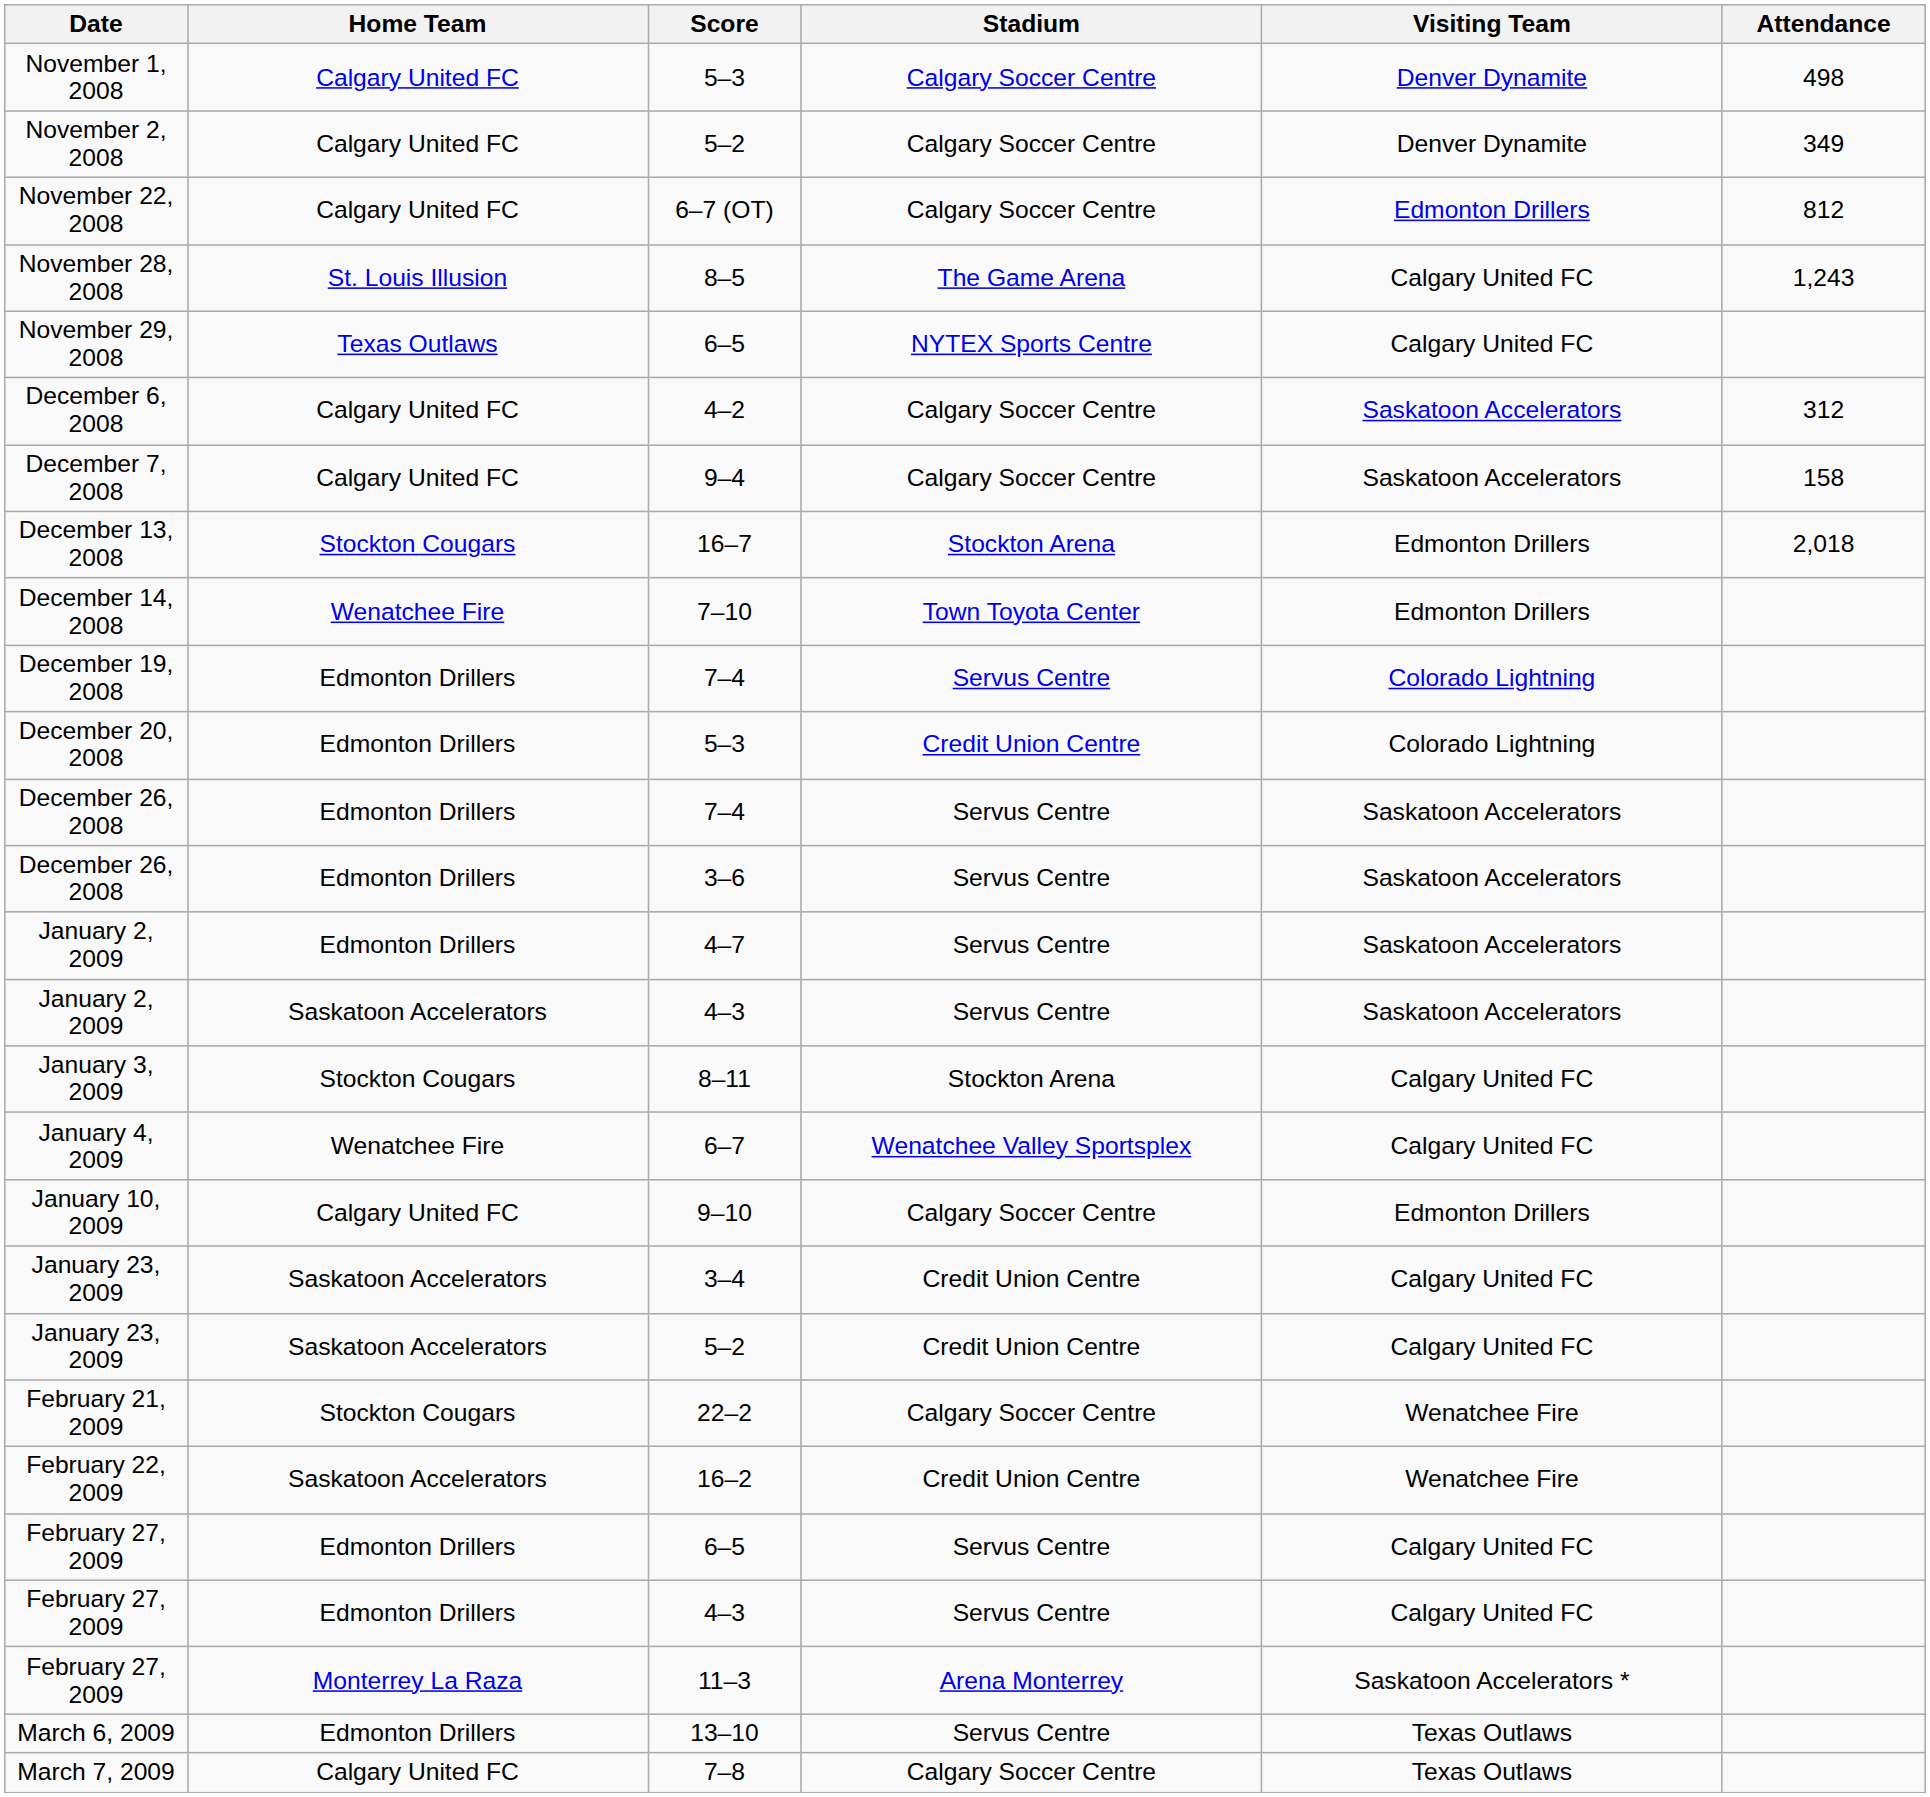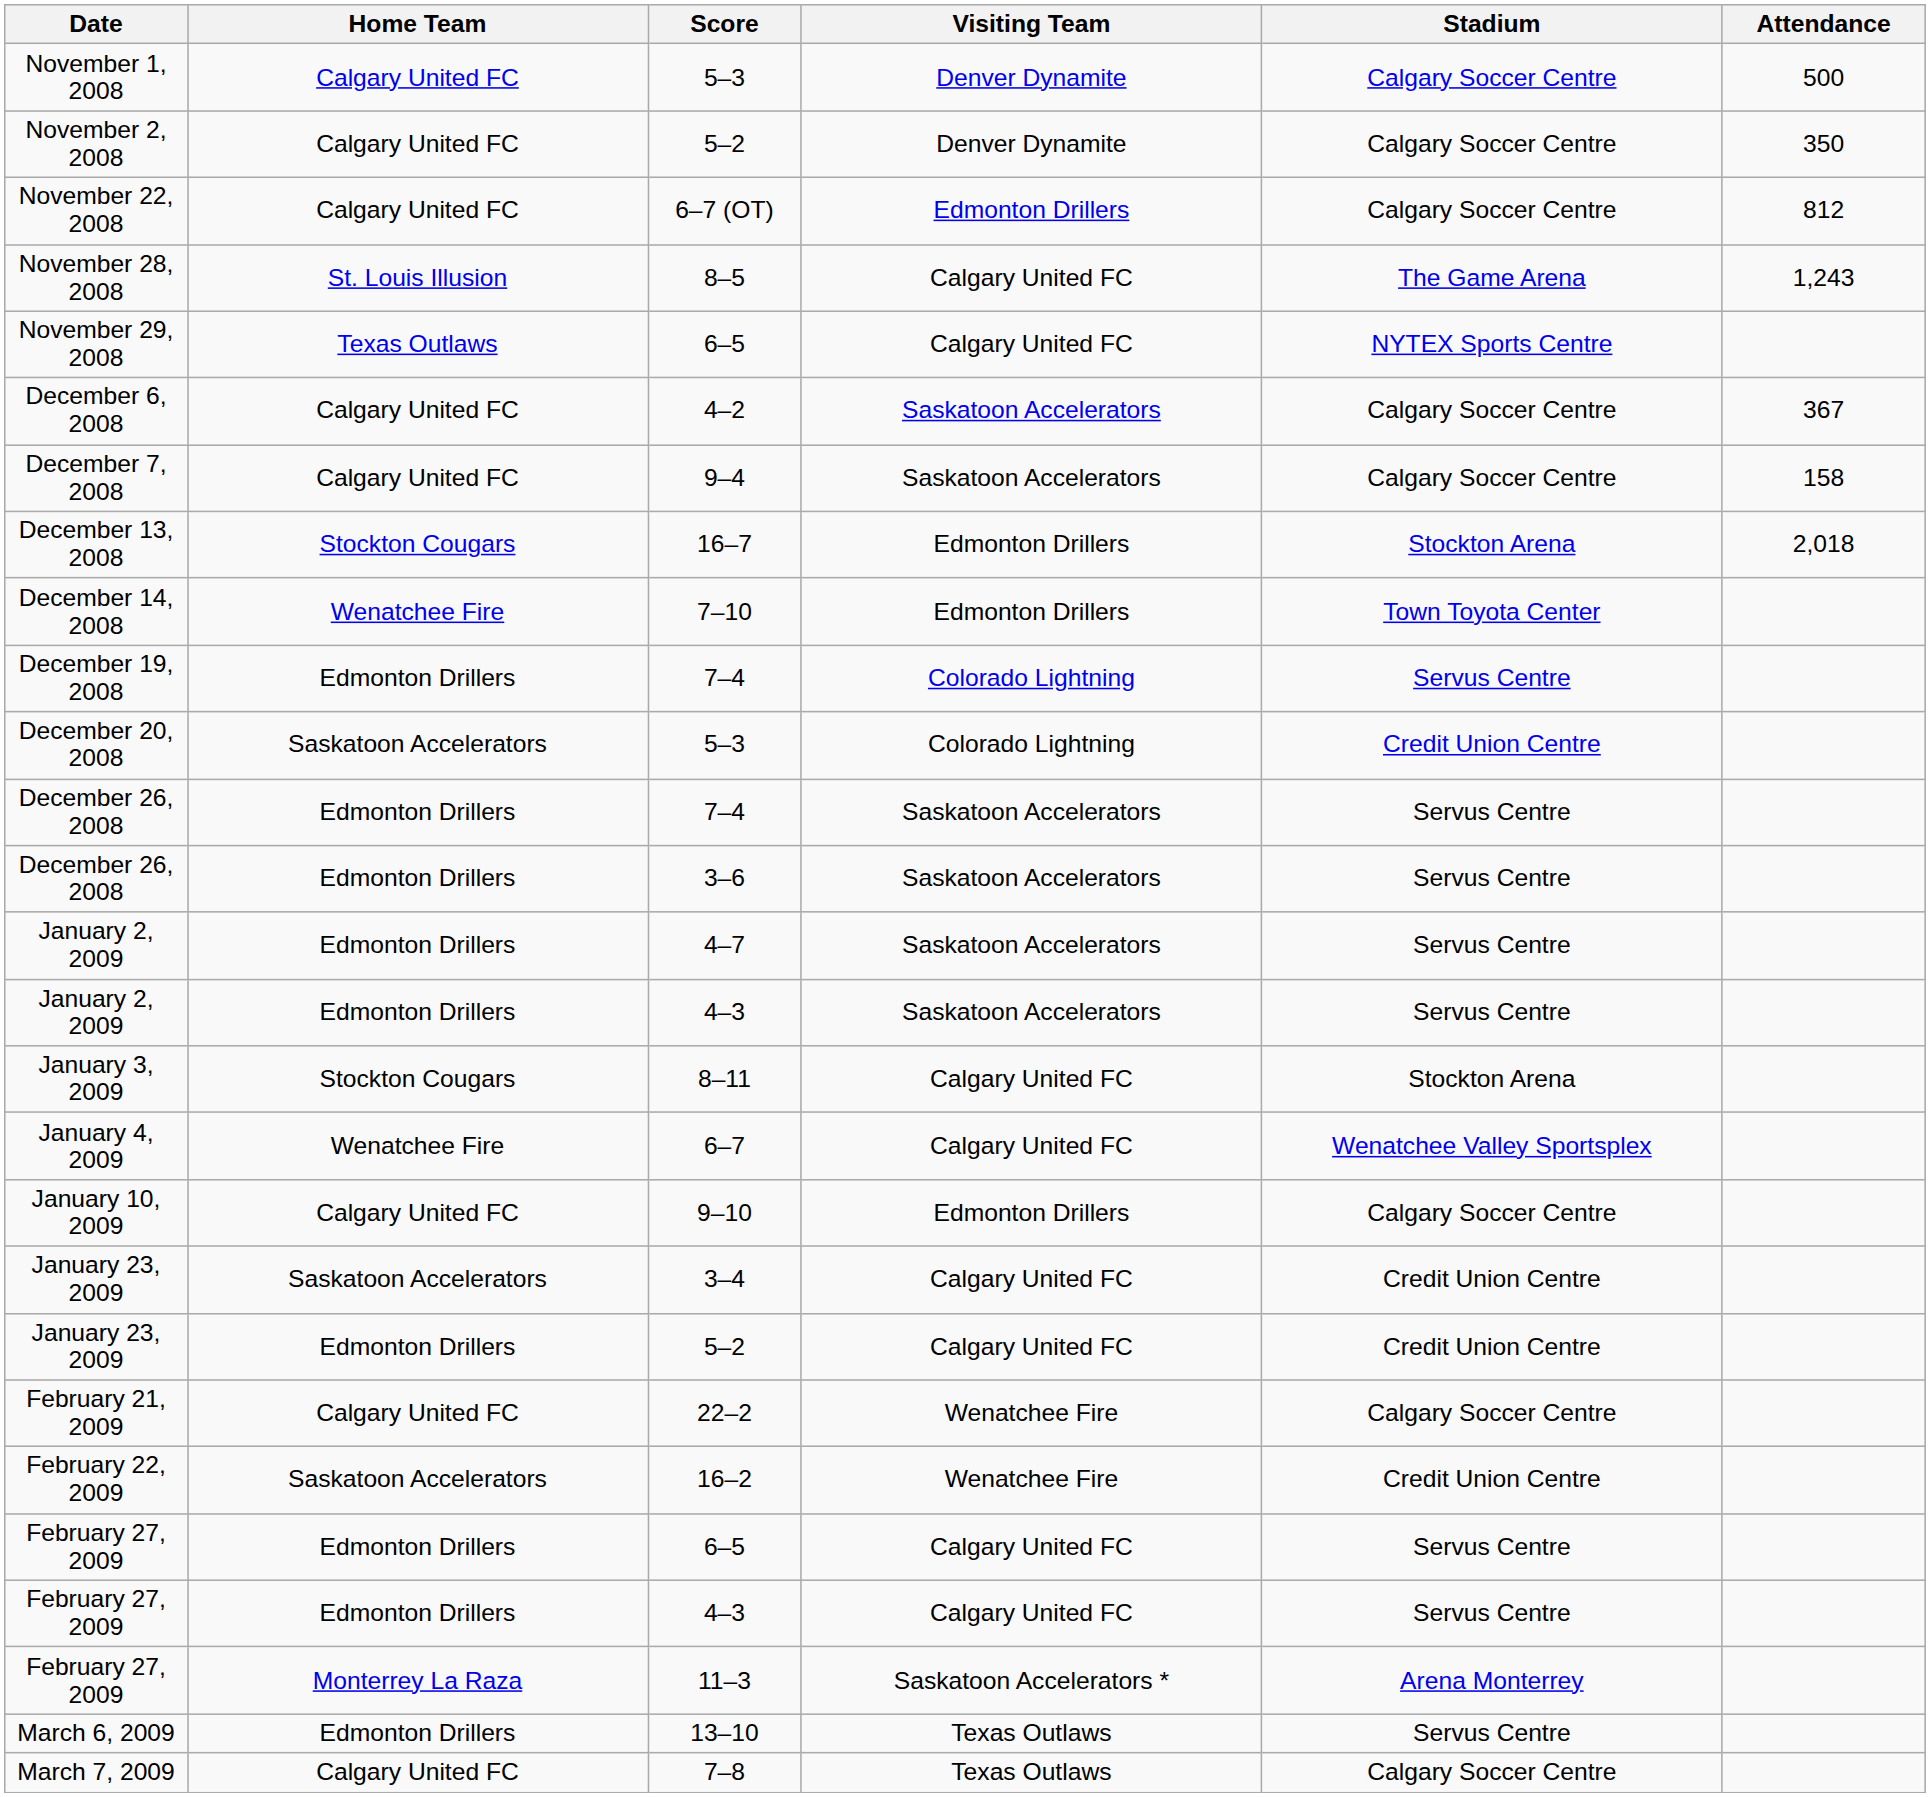 <table class="wikitable" style="text-align:center;">
 <tr>
 <th bgcolor="#DDDDFF" width="5%">Date</th>
 <th bgcolor="#DDDDFF" width="15%">Home Team</th>
 <th bgcolor="#DDDDFF" width="5%">Score</th>
+<th bgcolor="#DDDDFF" width="15%">Visiting Team</th>
 <th bgcolor="#DDDDFF" width="15%">Stadium</th>
-<th bgcolor="#DDDDFF" width="15%">Visiting Team</th>
 <th bgcolor="#DDDDFF" width="5%">Attendance</th>
 </tr>
 <tr>
 <td>November 1, 2008</td>
 <td><a href='#'>Calgary United FC</a></td>
 <td>5–3</td>
+<td><a href='#'>Denver Dynamite</a></td>
 <td><a href='#'>Calgary Soccer Centre</a></td>
-<td><a href='#'>Denver Dynamite</a></td>
-<td>498</td>
+<td>500</td>
 </tr>
 <tr>
 <td>November 2, 2008</td>
 <td>Calgary United FC</td>
 <td>5–2</td>
+<td>Denver Dynamite</td>
 <td>Calgary Soccer Centre</td>
-<td>Denver Dynamite</td>
-<td>349</td>
+<td>350</td>
 </tr>
 <tr>
 <td>November 22, 2008</td>
 <td>Calgary United FC</td>
 <td>6–7 (OT)</td>
+<td><a href='#'>Edmonton Drillers</a></td>
 <td>Calgary Soccer Centre</td>
-<td><a href='#'>Edmonton Drillers</a></td>
 <td>812</td>
 </tr>
 <tr>
 <td>November 28, 2008</td>
 <td><a href='#'>St. Louis Illusion</a></td>
 <td>8–5</td>
+<td>Calgary United FC</td>
 <td><a href='#'>The Game Arena</a></td>
-<td>Calgary United FC</td>
 <td>1,243</td>
 </tr>
 <tr>
 <td>November 29, 2008</td>
 <td><a href='#'>Texas Outlaws</a></td>
 <td>6–5</td>
+<td>Calgary United FC</td>
 <td><a href='#'>NYTEX Sports Centre</a></td>
-<td>Calgary United FC</td>
 <td></td>
 </tr>
 <tr>
 <td>December 6, 2008</td>
 <td>Calgary United FC</td>
 <td>4–2</td>
+<td><a href='#'>Saskatoon Accelerators</a></td>
 <td>Calgary Soccer Centre</td>
-<td><a href='#'>Saskatoon Accelerators</a></td>
-<td>312</td>
+<td>367</td>
 </tr>
 <tr>
 <td>December 7, 2008</td>
 <td>Calgary United FC</td>
 <td>9–4</td>
+<td>Saskatoon Accelerators</td>
 <td>Calgary Soccer Centre</td>
-<td>Saskatoon Accelerators</td>
 <td>158</td>
 </tr>
 <tr>
 <td>December 13, 2008</td>
 <td><a href='#'>Stockton Cougars</a></td>
 <td>16–7</td>
+<td>Edmonton Drillers</td>
 <td><a href='#'>Stockton Arena</a></td>
-<td>Edmonton Drillers</td>
 <td>2,018</td>
 </tr>
 <tr>
 <td>December 14, 2008</td>
 <td><a href='#'>Wenatchee Fire</a></td>
 <td>7–10</td>
+<td>Edmonton Drillers</td>
 <td><a href='#'>Town Toyota Center</a></td>
-<td>Edmonton Drillers</td>
 <td></td>
 </tr>
 <tr>
 <td>December 19, 2008</td>
 <td>Edmonton Drillers</td>
 <td>7–4</td>
+<td><a href='#'>Colorado Lightning</a></td>
 <td><a href='#'>Servus Centre</a></td>
-<td><a href='#'>Colorado Lightning</a></td>
 <td></td>
 </tr>
 <tr>
 <td>December 20, 2008</td>
-<td>Edmonton Drillers</td>
+<td>Saskatoon Accelerators</td>
 <td>5–3</td>
+<td>Colorado Lightning</td>
 <td><a href='#'>Credit Union Centre</a></td>
-<td>Colorado Lightning</td>
 <td></td>
 </tr>
 <tr>
 <td>December 26, 2008</td>
 <td>Edmonton Drillers</td>
 <td>7–4</td>
+<td>Saskatoon Accelerators</td>
 <td>Servus Centre</td>
-<td>Saskatoon Accelerators</td>
 <td></td>
 </tr>
 <tr>
 <td>December 26, 2008</td>
 <td>Edmonton Drillers</td>
 <td>3–6</td>
+<td>Saskatoon Accelerators</td>
 <td>Servus Centre</td>
-<td>Saskatoon Accelerators</td>
 <td></td>
 </tr>
 <tr>
 <td>January 2, 2009</td>
 <td>Edmonton Drillers</td>
 <td>4–7</td>
+<td>Saskatoon Accelerators</td>
 <td>Servus Centre</td>
-<td>Saskatoon Accelerators</td>
 <td></td>
 </tr>
 <tr>
 <td>January 2, 2009</td>
+<td>Edmonton Drillers</td>
+<td>4–3</td>
 <td>Saskatoon Accelerators</td>
-<td>4–3</td>
 <td>Servus Centre</td>
-<td>Saskatoon Accelerators</td>
 <td></td>
 </tr>
 <tr>
 <td>January 3, 2009</td>
 <td>Stockton Cougars</td>
 <td>8–11</td>
+<td>Calgary United FC</td>
 <td>Stockton Arena</td>
-<td>Calgary United FC</td>
 <td></td>
 </tr>
 <tr>
 <td>January 4, 2009</td>
 <td>Wenatchee Fire</td>
 <td>6–7</td>
+<td>Calgary United FC</td>
 <td><a href='#'>Wenatchee Valley Sportsplex</a></td>
-<td>Calgary United FC</td>
 <td></td>
 </tr>
 <tr>
 <td>January 10, 2009</td>
 <td>Calgary United FC</td>
 <td>9–10</td>
+<td>Edmonton Drillers</td>
 <td>Calgary Soccer Centre</td>
-<td>Edmonton Drillers</td>
 <td></td>
 </tr>
 <tr>
 <td>January 23, 2009</td>
 <td>Saskatoon Accelerators</td>
 <td>3–4</td>
+<td>Calgary United FC</td>
 <td>Credit Union Centre</td>
-<td>Calgary United FC</td>
 <td></td>
 </tr>
 <tr>
 <td>January 23, 2009</td>
-<td>Saskatoon Accelerators</td>
+<td>Edmonton Drillers</td>
 <td>5–2</td>
+<td>Calgary United FC</td>
 <td>Credit Union Centre</td>
-<td>Calgary United FC</td>
 <td></td>
 </tr>
 <tr>
 <td>February 21, 2009</td>
-<td>Stockton Cougars</td>
+<td>Calgary United FC</td>
 <td>22–2</td>
+<td>Wenatchee Fire</td>
 <td>Calgary Soccer Centre</td>
-<td>Wenatchee Fire</td>
 <td></td>
 </tr>
 <tr>
 <td>February 22, 2009</td>
 <td>Saskatoon Accelerators</td>
 <td>16–2</td>
+<td>Wenatchee Fire</td>
 <td>Credit Union Centre</td>
-<td>Wenatchee Fire</td>
 <td></td>
 </tr>
 <tr>
 <td>February 27, 2009</td>
 <td>Edmonton Drillers</td>
 <td>6–5</td>
+<td>Calgary United FC</td>
 <td>Servus Centre</td>
-<td>Calgary United FC</td>
 <td></td>
 </tr>
 <tr>
 <td>February 27, 2009</td>
 <td>Edmonton Drillers</td>
 <td>4–3</td>
+<td>Calgary United FC</td>
 <td>Servus Centre</td>
-<td>Calgary United FC</td>
 <td></td>
 </tr>
 <tr>
 <td>February 27, 2009</td>
 <td><a href='#'>Monterrey La Raza</a></td>
 <td>11–3</td>
+<td>Saskatoon Accelerators *</td>
 <td><a href='#'>Arena Monterrey</a></td>
-<td>Saskatoon Accelerators *</td>
 <td></td>
 </tr>
 <tr>
 <td>March 6, 2009</td>
 <td>Edmonton Drillers</td>
 <td>13–10</td>
+<td>Texas Outlaws</td>
 <td>Servus Centre</td>
-<td>Texas Outlaws</td>
 <td></td>
 </tr>
 <tr>
 <td>March 7, 2009</td>
 <td>Calgary United FC</td>
 <td>7–8</td>
+<td>Texas Outlaws</td>
 <td>Calgary Soccer Centre</td>
-<td>Texas Outlaws</td>
 <td></td>
 </tr>
 </table>
